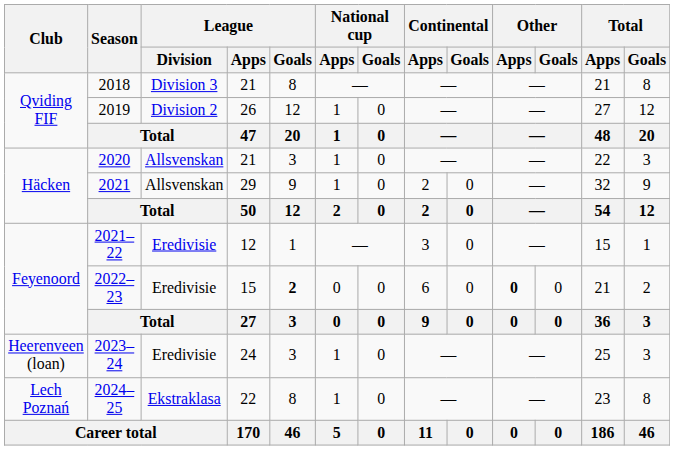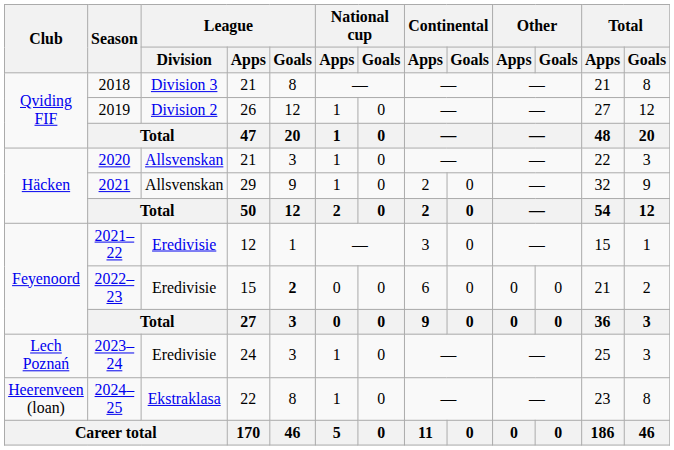 <table class="wikitable" style="text-align: center">
 <tr>
 <th rowspan="2">Club</th>
 <th rowspan="2">Season</th>
 <th colspan="3">League</th>
 <th colspan="2">National cup</th>
 <th colspan="2">Continental</th>
 <th colspan="2">Other</th>
 <th colspan="2">Total</th>
 </tr>
 <tr>
 <th>Division</th>
 <th>Apps</th>
 <th>Goals</th>
 <th>Apps</th>
 <th>Goals</th>
 <th>Apps</th>
 <th>Goals</th>
 <th>Apps</th>
 <th>Goals</th>
 <th>Apps</th>
 <th>Goals</th>
 </tr>
 <tr>
 <td rowspan="3"><a href='#'>Qviding FIF</a></td>
 <td>2018</td>
 <td><a href='#'>Division 3</a></td>
 <td>21</td>
 <td>8</td>
 <td colspan="2">—</td>
 <td colspan="2">—</td>
 <td colspan="2">—</td>
 <td>21</td>
 <td>8</td>
 </tr>
 <tr>
 <td>2019</td>
 <td><a href='#'>Division 2</a></td>
 <td>26</td>
 <td>12</td>
 <td>1</td>
 <td>0</td>
 <td colspan="2">—</td>
 <td colspan="2">—</td>
 <td>27</td>
 <td>12</td>
 </tr>
 <tr>
 <th colspan="2">Total</th>
 <th>47</th>
 <th>20</th>
 <th>1</th>
 <th>0</th>
 <th colspan="2">—</th>
 <th colspan="2">—</th>
 <th>48</th>
 <th>20</th>
 </tr>
 <tr>
 <td rowspan="3"><a href='#'>Häcken</a></td>
 <td><a href='#'>2020</a></td>
 <td><a href='#'>Allsvenskan</a></td>
 <td>21</td>
 <td>3</td>
 <td>1</td>
 <td>0</td>
 <td colspan="2">—</td>
 <td colspan="2">—</td>
 <td>22</td>
 <td>3</td>
 </tr>
 <tr>
 <td><a href='#'>2021</a></td>
 <td>Allsvenskan</td>
 <td>29</td>
 <td>9</td>
 <td>1</td>
 <td>0</td>
 <td>2</td>
 <td>0</td>
 <td colspan="2">—</td>
 <td>32</td>
 <td>9</td>
 </tr>
 <tr>
 <th colspan="2">Total</th>
 <th>50</th>
 <th>12</th>
 <th>2</th>
 <th>0</th>
 <th>2</th>
 <th>0</th>
 <th colspan="2">—</th>
 <th>54</th>
 <th>12</th>
 </tr>
 <tr>
 <td rowspan="3"><a href='#'>Feyenoord</a></td>
 <td><a href='#'>2021–22</a></td>
 <td><a href='#'>Eredivisie</a></td>
 <td>12</td>
 <td>1</td>
 <td colspan="2">—</td>
 <td>3</td>
 <td>0</td>
 <td colspan="2">—</td>
 <td>15</td>
 <td>1</td>
 </tr>
 <tr>
 <td><a href='#'>2022–23</a></td>
 <td>Eredivisie</td>
 <td>15</td>
 <td><strong>2</strong></td>
 <td>0</td>
 <td>0</td>
 <td>6</td>
 <td>0</td>
-<td><strong>0</strong></td>
+<td>0</td>
 <td>0</td>
 <td>21</td>
 <td>2</td>
 </tr>
 <tr>
 <th colspan="2">Total</th>
 <th>27</th>
 <th>3</th>
 <th>0</th>
 <th>0</th>
 <th>9</th>
 <th>0</th>
 <th>0</th>
 <th>0</th>
 <th>36</th>
 <th>3</th>
 </tr>
 <tr>
-<td><a href='#'>Heerenveen</a> (loan)</td>
+<td><a href='#'>Lech Poznań</a></td>
 <td><a href='#'>2023–24</a></td>
 <td>Eredivisie</td>
 <td>24</td>
 <td>3</td>
 <td>1</td>
 <td>0</td>
 <td colspan="2">—</td>
 <td colspan="2">—</td>
 <td>25</td>
 <td>3</td>
 </tr>
 <tr>
-<td><a href='#'>Lech Poznań</a></td>
+<td><a href='#'>Heerenveen</a> (loan)</td>
 <td><a href='#'>2024–25</a></td>
 <td><a href='#'>Ekstraklasa</a></td>
 <td>22</td>
 <td>8</td>
 <td>1</td>
 <td>0</td>
 <td colspan="2">—</td>
 <td colspan="2">—</td>
 <td>23</td>
 <td>8</td>
 </tr>
 <tr>
 <th colspan="3">Career total</th>
 <th>170</th>
 <th>46</th>
 <th>5</th>
 <th>0</th>
 <th>11</th>
 <th>0</th>
 <th>0</th>
 <th>0</th>
 <th>186</th>
 <th>46</th>
 </tr>
 </table>
